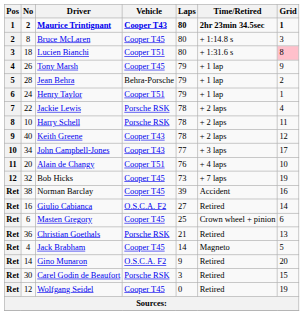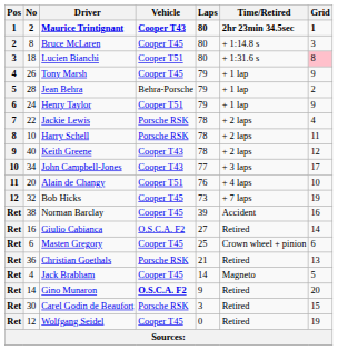 <table class="wikitable" style="font-size: 85%;">
 <tr>
 <th>Pos</th>
 <th>No</th>
 <th>Driver</th>
 <th>Vehicle</th>
 <th>Laps</th>
 <th>Time/Retired</th>
 <th>Grid</th>
 </tr>
 <tr>
 <th>1</th>
 <td align="center"><strong>2</strong></td>
 <td> <strong><a href='#'>Maurice Trintignant</a></strong></td>
 <td><strong><a href='#'>Cooper T43</a></strong></td>
 <td><strong>80</strong></td>
 <td><strong>2hr 23min 34.5sec</strong></td>
 <td><strong>1</strong></td>
 </tr>
 <tr>
 <th>2</th>
 <td align="center">8</td>
 <td> <a href='#'>Bruce McLaren</a></td>
 <td><a href='#'>Cooper T45</a></td>
 <td>80</td>
 <td>+ 1:14.8 s</td>
 <td>3</td>
 </tr>
 <tr>
 <th>3</th>
 <td align="center">18</td>
 <td> <a href='#'>Lucien Bianchi</a></td>
 <td><a href='#'>Cooper T51</a></td>
 <td>80</td>
 <td>+ 1:31.6 s</td>
 <td style="background: pink;">8</td>
 </tr>
 <tr>
 <th>4</th>
 <td align="center">26</td>
 <td> <a href='#'>Tony Marsh</a></td>
 <td><a href='#'>Cooper T45</a></td>
 <td>79</td>
 <td>+ 1 lap</td>
 <td>9</td>
 </tr>
 <tr>
 <th>5</th>
 <td align="center">28</td>
 <td> <a href='#'>Jean Behra</a></td>
 <td>Behra-Porsche</td>
 <td>79</td>
 <td>+ 1 lap</td>
 <td>2</td>
 </tr>
 <tr>
 <th>6</th>
 <td align="center">24</td>
 <td> <a href='#'>Henry Taylor</a></td>
 <td><a href='#'>Cooper T51</a></td>
 <td>79</td>
 <td>+ 1 lap</td>
-<td>1</td>
+<td>9</td>
 </tr>
 <tr>
 <th>7</th>
 <td align="center">22</td>
 <td> <a href='#'>Jackie Lewis</a></td>
 <td><a href='#'>Porsche RSK</a></td>
 <td>78</td>
 <td>+ 2 laps</td>
 <td>4</td>
 </tr>
 <tr>
 <th>8</th>
 <td align="center">10</td>
 <td> <a href='#'>Harry Schell</a></td>
 <td><a href='#'>Porsche RSK</a></td>
 <td>78</td>
 <td>+ 2 laps</td>
 <td>11</td>
 </tr>
 <tr>
 <th>9</th>
 <td align="center">40</td>
 <td> <a href='#'>Keith Greene</a></td>
 <td><a href='#'>Cooper T43</a></td>
 <td>78</td>
 <td>+ 2 laps</td>
 <td>12</td>
 </tr>
 <tr>
 <th>10</th>
 <td align="center">34</td>
 <td> <a href='#'>John Campbell-Jones</a></td>
 <td><a href='#'>Cooper T43</a></td>
 <td>77</td>
 <td>+ 3 laps</td>
 <td>17</td>
 </tr>
 <tr>
 <th>11</th>
 <td align="center">20</td>
 <td> <a href='#'>Alain de Changy</a></td>
 <td><a href='#'>Cooper T51</a></td>
 <td>76</td>
 <td>+ 4 laps</td>
 <td>10</td>
 </tr>
 <tr>
 <th>12</th>
 <td align="center">32</td>
 <td> Bob Hicks</td>
 <td><a href='#'>Cooper T45</a></td>
 <td>73</td>
 <td>+ 7 laps</td>
 <td>19</td>
 </tr>
 <tr>
 <th>Ret</th>
 <td align="center">38</td>
 <td> Norman Barclay</td>
 <td><a href='#'>Cooper T45</a></td>
 <td>39</td>
 <td>Accident</td>
 <td>16</td>
 </tr>
 <tr>
 <th>Ret</th>
 <td align="center">16</td>
 <td> <a href='#'>Giulio Cabianca</a></td>
 <td><a href='#'>O.S.C.A. F2</a></td>
 <td>27</td>
 <td>Retired</td>
 <td>14</td>
 </tr>
 <tr>
 <th>Ret</th>
 <td align="center">6</td>
 <td> <a href='#'>Masten Gregory</a></td>
 <td><a href='#'>Cooper T45</a></td>
 <td>25</td>
 <td>Crown wheel + pinion</td>
 <td>6</td>
 </tr>
 <tr>
 <th>Ret</th>
 <td align="center">36</td>
 <td> <a href='#'>Christian Goethals</a></td>
 <td><a href='#'>Porsche RSK</a></td>
 <td>21</td>
 <td>Retired</td>
 <td>13</td>
 </tr>
 <tr>
 <th>Ret</th>
 <td align="center">4</td>
 <td> <a href='#'>Jack Brabham</a></td>
 <td><a href='#'>Cooper T45</a></td>
 <td>14</td>
 <td>Magneto</td>
 <td>5</td>
 </tr>
 <tr>
 <th>Ret</th>
 <td align="center">14</td>
 <td> <a href='#'>Gino Munaron</a></td>
-<td><a href='#'>O.S.C.A. F2</a></td>
+<td><strong><a href='#'>O.S.C.A. F2</a></strong></td>
 <td>9</td>
 <td>Retired</td>
 <td>20</td>
 </tr>
 <tr>
 <th>Ret</th>
 <td align="center">30</td>
 <td> <a href='#'>Carel Godin de Beaufort</a></td>
 <td><a href='#'>Porsche RSK</a></td>
 <td>3</td>
 <td>Retired</td>
 <td>15</td>
 </tr>
 <tr>
 <th>Ret</th>
 <td align="center">12</td>
 <td> <a href='#'>Wolfgang Seidel</a></td>
 <td><a href='#'>Cooper T45</a></td>
 <td>0</td>
 <td>Retired</td>
 <td>19</td>
 </tr>
 <tr>
 <th colspan="8">Sources: </th>
 </tr>
 <tr>
 </tr>
 </table>
